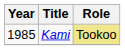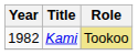 <table class="wikitable">
 <tr>
 <th>Year</th>
 <th>Title</th>
 <th>Role</th>
 </tr>
 <tr>
-<td>1985</td>
+<td>1982</td>
 <td><em><a href='#'>Kami</a></em></td>
 <td style="background: khaki;">Tookoo</td>
 </tr>
 <tr>
 </tr>
 </table>
